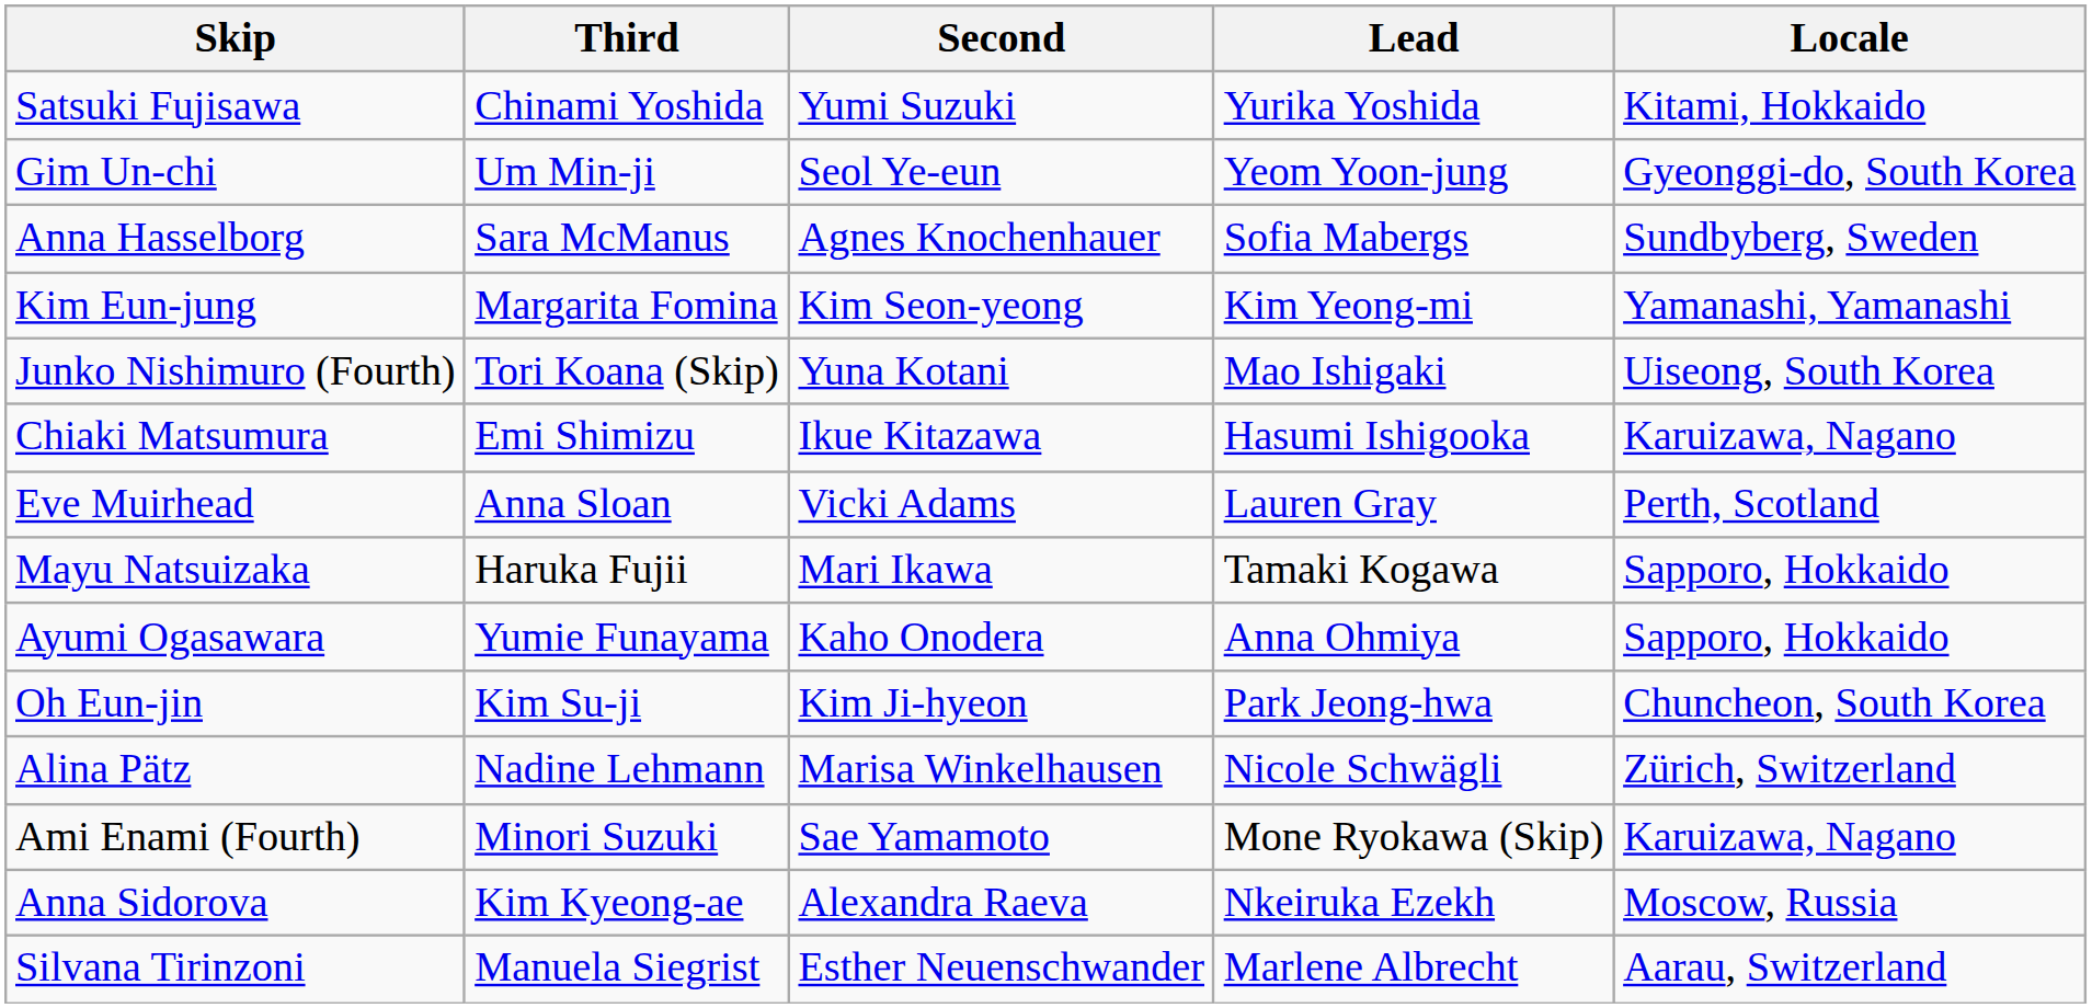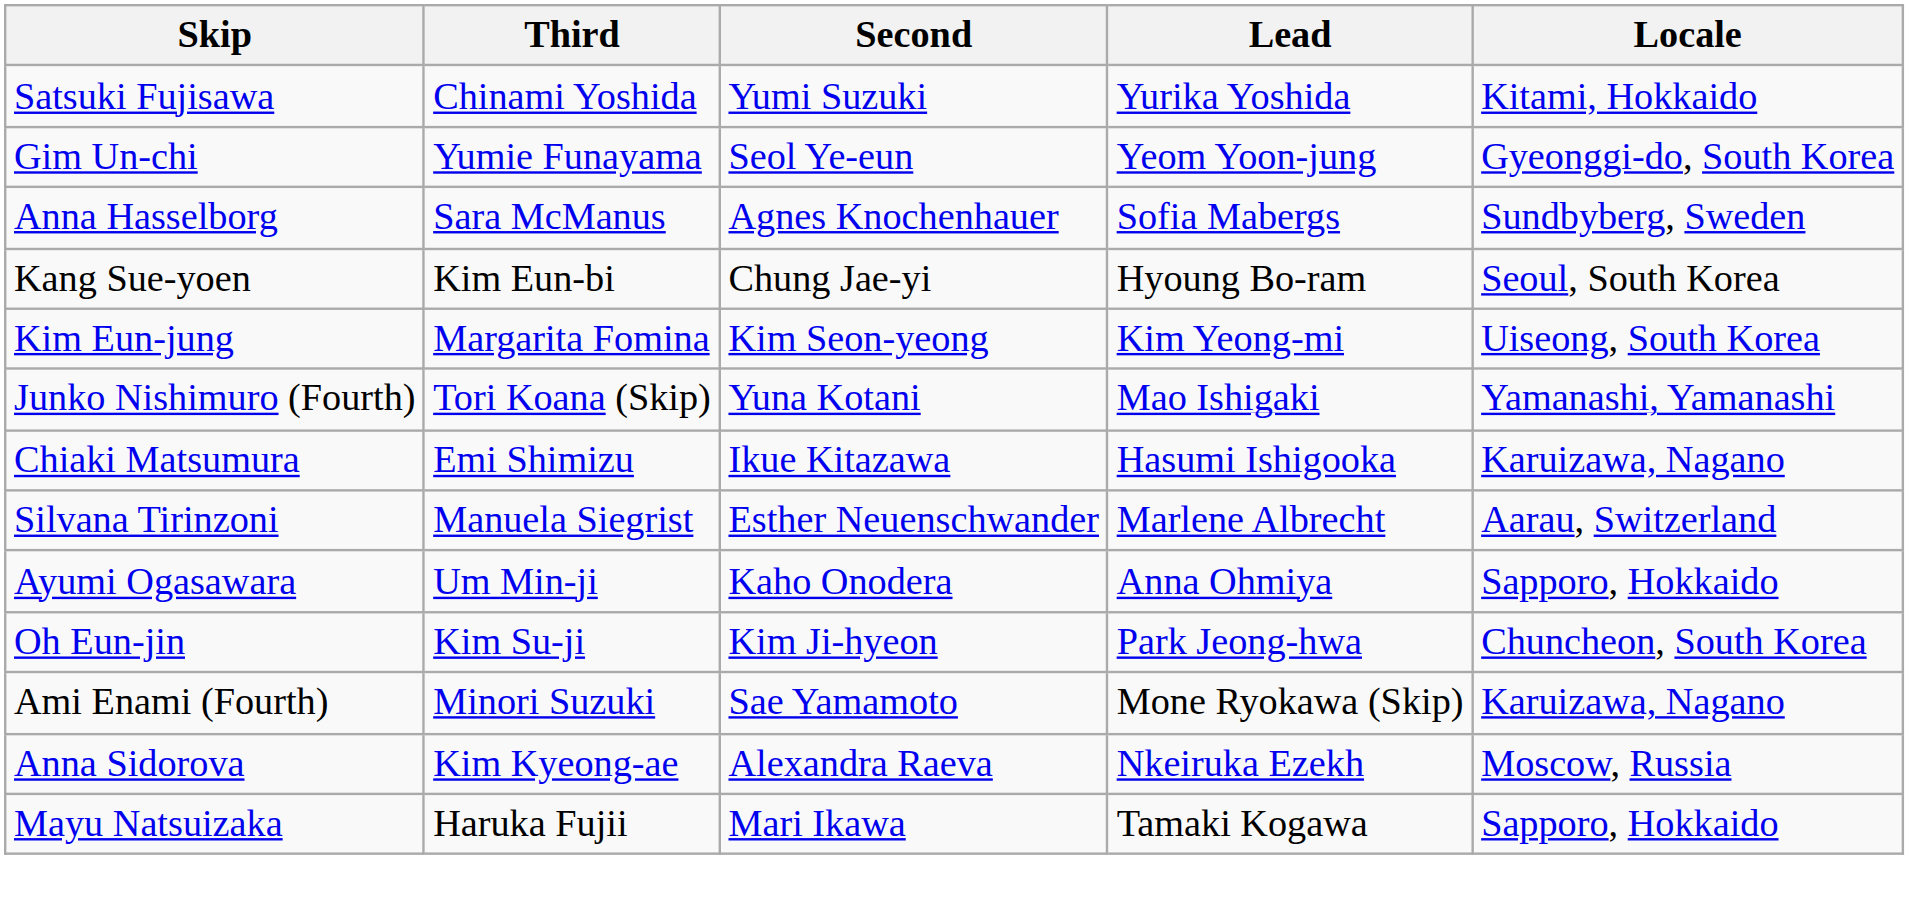 <table class=wikitable>
 <tr>
 <th>Skip</th>
 <th>Third</th>
 <th>Second</th>
 <th>Lead</th>
 <th>Locale</th>
 </tr>
 <tr>
 <td><a href='#'>Satsuki Fujisawa</a></td>
 <td><a href='#'>Chinami Yoshida</a></td>
 <td><a href='#'>Yumi Suzuki</a></td>
 <td><a href='#'>Yurika Yoshida</a></td>
 <td> <a href='#'>Kitami, Hokkaido</a></td>
 </tr>
 <tr>
 <td><a href='#'>Gim Un-chi</a></td>
-<td><a href='#'>Um Min-ji</a></td>
+<td><a href='#'>Yumie Funayama</a></td>
 <td><a href='#'>Seol Ye-eun</a></td>
 <td><a href='#'>Yeom Yoon-jung</a></td>
 <td> <a href='#'>Gyeonggi-do</a>, <a href='#'>South Korea</a></td>
 </tr>
 <tr>
 <td><a href='#'>Anna Hasselborg</a></td>
 <td><a href='#'>Sara McManus</a></td>
 <td><a href='#'>Agnes Knochenhauer</a></td>
 <td><a href='#'>Sofia Mabergs</a></td>
 <td> <a href='#'>Sundbyberg</a>, <a href='#'>Sweden</a></td>
 </tr>
 <tr>
+<td>Kang Sue-yoen</td>
+<td>Kim Eun-bi</td>
+<td>Chung Jae-yi</td>
+<td>Hyoung Bo-ram</td>
+<td> <a href='#'>Seoul</a>, South Korea</td>
+</tr>
+<tr>
 <td><a href='#'>Kim Eun-jung</a></td>
 <td><a href='#'>Margarita Fomina</a></td>
 <td><a href='#'>Kim Seon-yeong</a></td>
 <td><a href='#'>Kim Yeong-mi</a></td>
-<td> <a href='#'>Yamanashi, Yamanashi</a></td>
+<td> <a href='#'>Uiseong</a>, <a href='#'>South Korea</a></td>
 </tr>
 <tr>
 <td><a href='#'>Junko Nishimuro</a> (Fourth)</td>
 <td><a href='#'>Tori Koana</a> (Skip)</td>
 <td><a href='#'>Yuna Kotani</a></td>
 <td><a href='#'>Mao Ishigaki</a></td>
-<td> <a href='#'>Uiseong</a>, <a href='#'>South Korea</a></td>
+<td> <a href='#'>Yamanashi, Yamanashi</a></td>
 </tr>
 <tr>
 <td><a href='#'>Chiaki Matsumura</a></td>
 <td><a href='#'>Emi Shimizu</a></td>
 <td><a href='#'>Ikue Kitazawa</a></td>
 <td><a href='#'>Hasumi Ishigooka</a></td>
 <td> <a href='#'>Karuizawa, Nagano</a></td>
 </tr>
 <tr>
-<td><a href='#'>Eve Muirhead</a></td>
-<td><a href='#'>Anna Sloan</a></td>
-<td><a href='#'>Vicki Adams</a></td>
-<td><a href='#'>Lauren Gray</a></td>
-<td> <a href='#'>Perth, Scotland</a></td>
-</tr>
-<tr>
-<td><a href='#'>Mayu Natsuizaka</a></td>
-<td>Haruka Fujii</td>
-<td><a href='#'>Mari Ikawa</a></td>
-<td>Tamaki Kogawa</td>
-<td> <a href='#'>Sapporo</a>, <a href='#'>Hokkaido</a></td>
+<td><a href='#'>Silvana Tirinzoni</a></td>
+<td><a href='#'>Manuela Siegrist</a></td>
+<td><a href='#'>Esther Neuenschwander</a></td>
+<td><a href='#'>Marlene Albrecht</a></td>
+<td> <a href='#'>Aarau</a>, <a href='#'>Switzerland</a></td>
 </tr>
 <tr>
 <td><a href='#'>Ayumi Ogasawara</a></td>
-<td><a href='#'>Yumie Funayama</a></td>
+<td><a href='#'>Um Min-ji</a></td>
 <td><a href='#'>Kaho Onodera</a></td>
 <td><a href='#'>Anna Ohmiya</a></td>
 <td> <a href='#'>Sapporo</a>, <a href='#'>Hokkaido</a></td>
 </tr>
 <tr>
 <td><a href='#'>Oh Eun-jin</a></td>
 <td><a href='#'>Kim Su-ji</a></td>
 <td><a href='#'>Kim Ji-hyeon</a></td>
 <td><a href='#'>Park Jeong-hwa</a></td>
 <td> <a href='#'>Chuncheon</a>, <a href='#'>South Korea</a></td>
-</tr>
-<tr>
-<td><a href='#'>Alina Pätz</a></td>
-<td><a href='#'>Nadine Lehmann</a></td>
-<td><a href='#'>Marisa Winkelhausen</a></td>
-<td><a href='#'>Nicole Schwägli</a></td>
-<td> <a href='#'>Zürich</a>, <a href='#'>Switzerland</a></td>
 </tr>
 <tr>
 <td>Ami Enami (Fourth)</td>
 <td><a href='#'>Minori Suzuki</a></td>
 <td><a href='#'>Sae Yamamoto</a></td>
 <td>Mone Ryokawa (Skip)</td>
 <td> <a href='#'>Karuizawa, Nagano</a></td>
 </tr>
 <tr>
 <td><a href='#'>Anna Sidorova</a></td>
 <td><a href='#'>Kim Kyeong-ae</a></td>
 <td><a href='#'>Alexandra Raeva</a></td>
 <td><a href='#'>Nkeiruka Ezekh</a></td>
 <td> <a href='#'>Moscow</a>, <a href='#'>Russia</a></td>
 </tr>
 <tr>
-<td><a href='#'>Silvana Tirinzoni</a></td>
-<td><a href='#'>Manuela Siegrist</a></td>
-<td><a href='#'>Esther Neuenschwander</a></td>
-<td><a href='#'>Marlene Albrecht</a></td>
-<td> <a href='#'>Aarau</a>, <a href='#'>Switzerland</a></td>
+<td><a href='#'>Mayu Natsuizaka</a></td>
+<td>Haruka Fujii</td>
+<td><a href='#'>Mari Ikawa</a></td>
+<td>Tamaki Kogawa</td>
+<td> <a href='#'>Sapporo</a>, <a href='#'>Hokkaido</a></td>
 </tr>
 </table>
